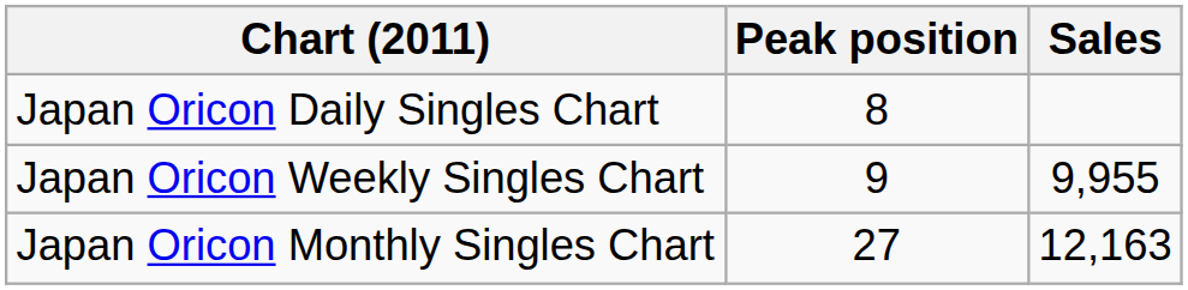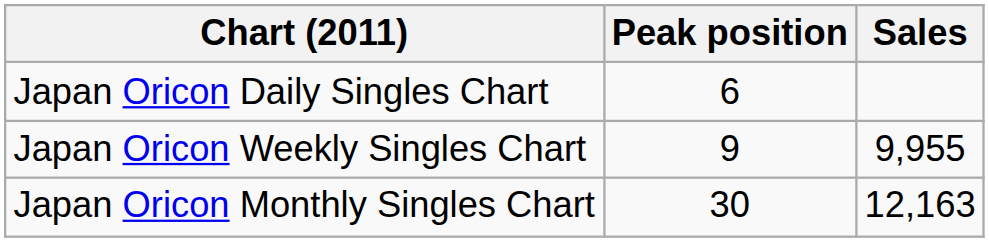 <table class="wikitable">
 <tr>
 <th>Chart (2011)</th>
 <th>Peak position</th>
 <th>Sales</th>
 </tr>
 <tr>
 <td>Japan <a href='#'>Oricon</a> Daily Singles Chart</td>
-<td align="center">8</td>
+<td align="center">6</td>
 </tr>
 <tr>
 <td>Japan <a href='#'>Oricon</a> Weekly Singles Chart</td>
 <td align="center">9</td>
 <td align="center">9,955</td>
 </tr>
 <tr>
 <td>Japan <a href='#'>Oricon</a> Monthly Singles Chart</td>
-<td align="center">27</td>
+<td align="center">30</td>
 <td align="center">12,163</td>
 </tr>
 </table>
